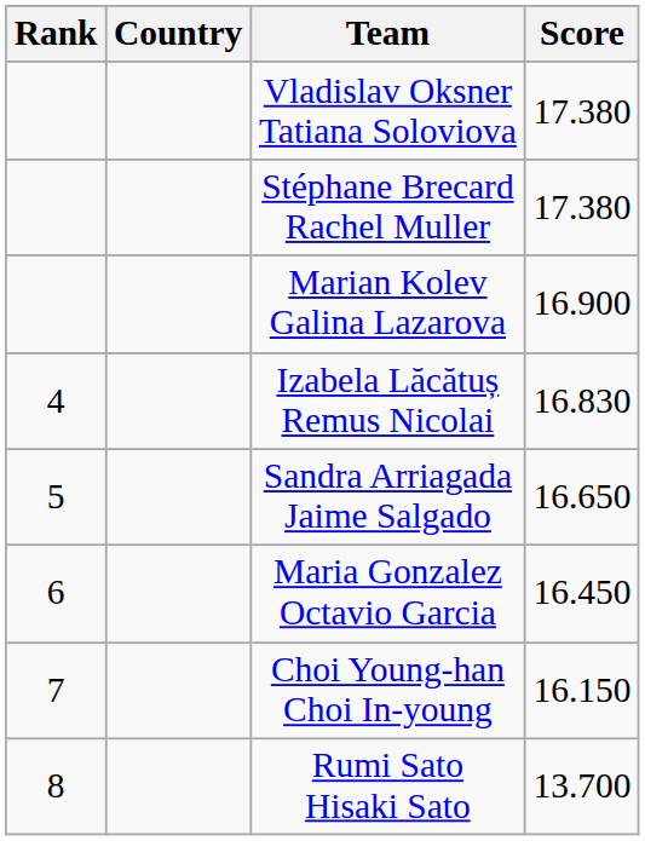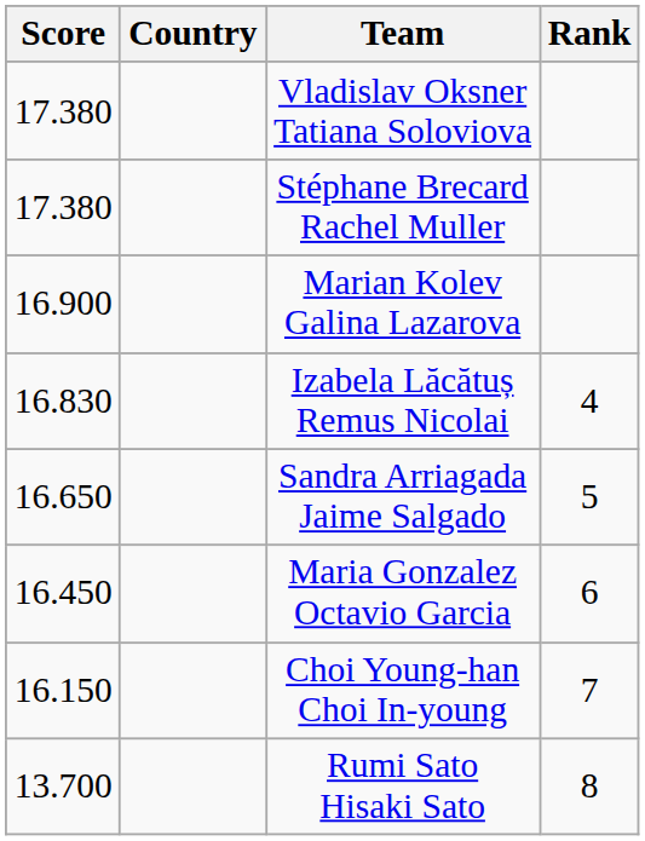 <table class="wikitable sortable" style="text-align:center">
 <tr>
-<th scope=col>Rank</th>
+<th>Score</th>
 <th scope=col>Country</th>
 <th scope=col>Team</th>
-<th>Score</th>
+<th scope=col>Rank</th>
 </tr>
 <tr>
-<td></td>
+<td>17.380</td>
 <td align=left></td>
 <td><a href='#'>Vladislav Oksner</a><br><a href='#'>Tatiana Soloviova</a></td>
-<td>17.380</td>
+<td></td>
 </tr>
 <tr>
-<td></td>
+<td>17.380</td>
 <td align=left></td>
 <td><a href='#'>Stéphane Brecard</a><br><a href='#'>Rachel Muller</a></td>
-<td>17.380</td>
+<td></td>
 </tr>
 <tr>
-<td></td>
+<td>16.900</td>
 <td align=left></td>
 <td><a href='#'>Marian Kolev</a><br><a href='#'>Galina Lazarova</a></td>
-<td>16.900</td>
+<td></td>
 </tr>
 <tr>
-<td>4</td>
+<td>16.830</td>
 <td align=left></td>
 <td><a href='#'>Izabela Lăcătuș</a><br><a href='#'>Remus Nicolai</a></td>
-<td>16.830</td>
+<td>4</td>
 </tr>
 <tr>
-<td>5</td>
+<td>16.650</td>
 <td align=left></td>
 <td><a href='#'>Sandra Arriagada</a><br><a href='#'>Jaime Salgado</a></td>
-<td>16.650</td>
+<td>5</td>
 </tr>
 <tr>
-<td>6</td>
+<td>16.450</td>
 <td align=left></td>
 <td><a href='#'>Maria Gonzalez</a><br><a href='#'>Octavio Garcia</a></td>
-<td>16.450</td>
+<td>6</td>
 </tr>
 <tr>
-<td>7</td>
+<td>16.150</td>
 <td align=left></td>
 <td><a href='#'>Choi Young-han</a><br><a href='#'>Choi In-young</a></td>
-<td>16.150</td>
+<td>7</td>
 </tr>
 <tr>
-<td>8</td>
+<td>13.700</td>
 <td align=left></td>
 <td><a href='#'>Rumi Sato</a><br><a href='#'>Hisaki Sato</a></td>
-<td>13.700</td>
+<td>8</td>
 </tr>
 </table>
